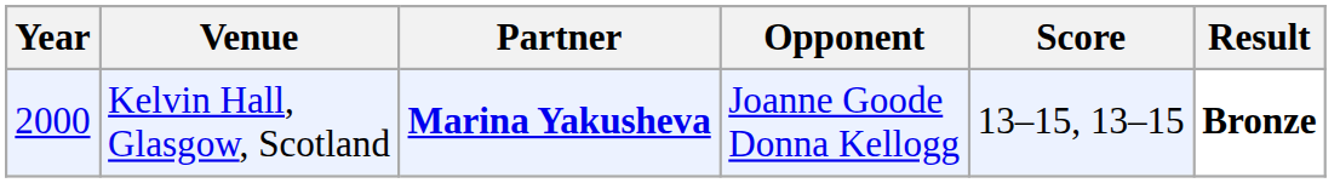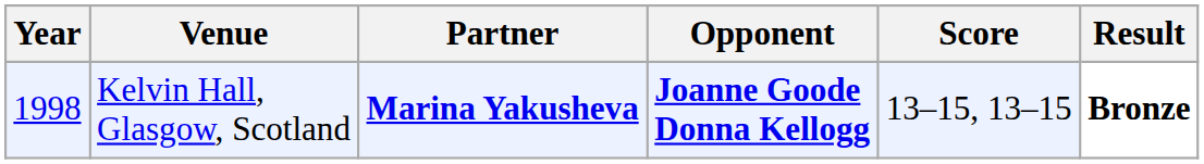 <table class="sortable wikitable" style="font-size: 90%;">
 <tr>
 <th>Year</th>
 <th>Venue</th>
 <th>Partner</th>
 <th>Opponent</th>
 <th>Score</th>
 <th>Result</th>
 </tr>
 <tr style="background:#ECF2FF">
-<td align="center"><a href='#'>2000</a></td>
+<td align="center"><a href='#'>1998</a></td>
 <td align="left"><a href='#'>Kelvin Hall</a>,<br><a href='#'>Glasgow</a>, Scotland</td>
 <td align="left"><strong> <a href='#'>Marina Yakusheva</a></strong></td>
-<td align="left"> <a href='#'>Joanne Goode</a><br> <a href='#'>Donna Kellogg</a></td>
+<td align="left"><strong> <a href='#'>Joanne Goode</a><br> <a href='#'>Donna Kellogg</a></strong></td>
 <td align="left">13–15, 13–15</td>
 <td style="text-align:left; background:white"> <strong>Bronze</strong></td>
 </tr>
 </table>
